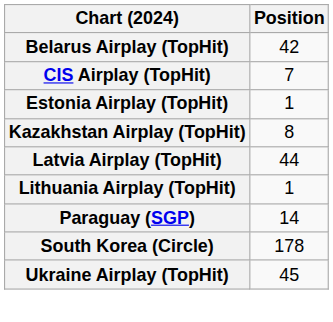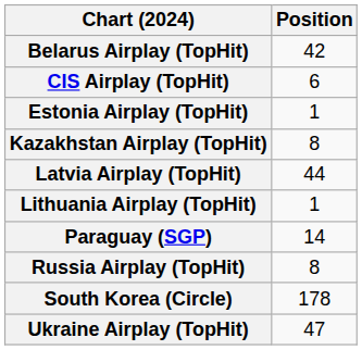 <table class="wikitable sortable plainrowheaders" style="text-align:center">
 <tr>
 <th scope="col">Chart (2024)</th>
 <th scope="col">Position</th>
 </tr>
 <tr>
 <th scope="row">Belarus Airplay (TopHit)</th>
 <td>42</td>
 </tr>
 <tr>
 <th scope="row"><a href='#'>CIS</a> Airplay (TopHit)</th>
-<td>7</td>
+<td>6</td>
 </tr>
 <tr>
 <th scope="row">Estonia Airplay (TopHit)</th>
 <td>1</td>
 </tr>
 <tr>
 <th scope="row">Kazakhstan Airplay (TopHit)</th>
 <td>8</td>
 </tr>
 <tr>
 <th scope="row">Latvia Airplay (TopHit)</th>
 <td>44</td>
 </tr>
 <tr>
 <th scope="row">Lithuania Airplay (TopHit)</th>
 <td>1</td>
 </tr>
 <tr>
 <th scope="row">Paraguay (<a href='#'>SGP</a>)</th>
 <td>14</td>
 </tr>
 <tr>
+<th scope="row">Russia Airplay (TopHit)</th>
+<td>8</td>
+</tr>
+<tr>
 <th scope="row">South Korea (Circle)</th>
 <td>178</td>
 </tr>
 <tr>
 <th scope="row">Ukraine Airplay (TopHit)</th>
-<td>45</td>
+<td>47</td>
 </tr>
 </table>
